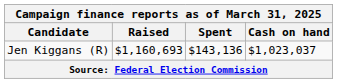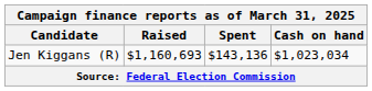 <table class="wikitable sortable">
 <tr>
 <th colspan=4>Campaign finance reports as of March 31, 2025</th>
 </tr>
 <tr style="text-align:center;">
 <th>Candidate</th>
 <th>Raised</th>
 <th>Spent</th>
 <th>Cash on hand</th>
 </tr>
 <tr>
 <td>Jen Kiggans (R)</td>
 <td>$1,160,693</td>
 <td>$143,136</td>
-<td>$1,023,037</td>
+<td>$1,023,034</td>
 </tr>
 <tr>
 <th colspan="4"><small>Source: <a href='#'>Federal Election Commission</a></small></th>
 </tr>
 </table>
